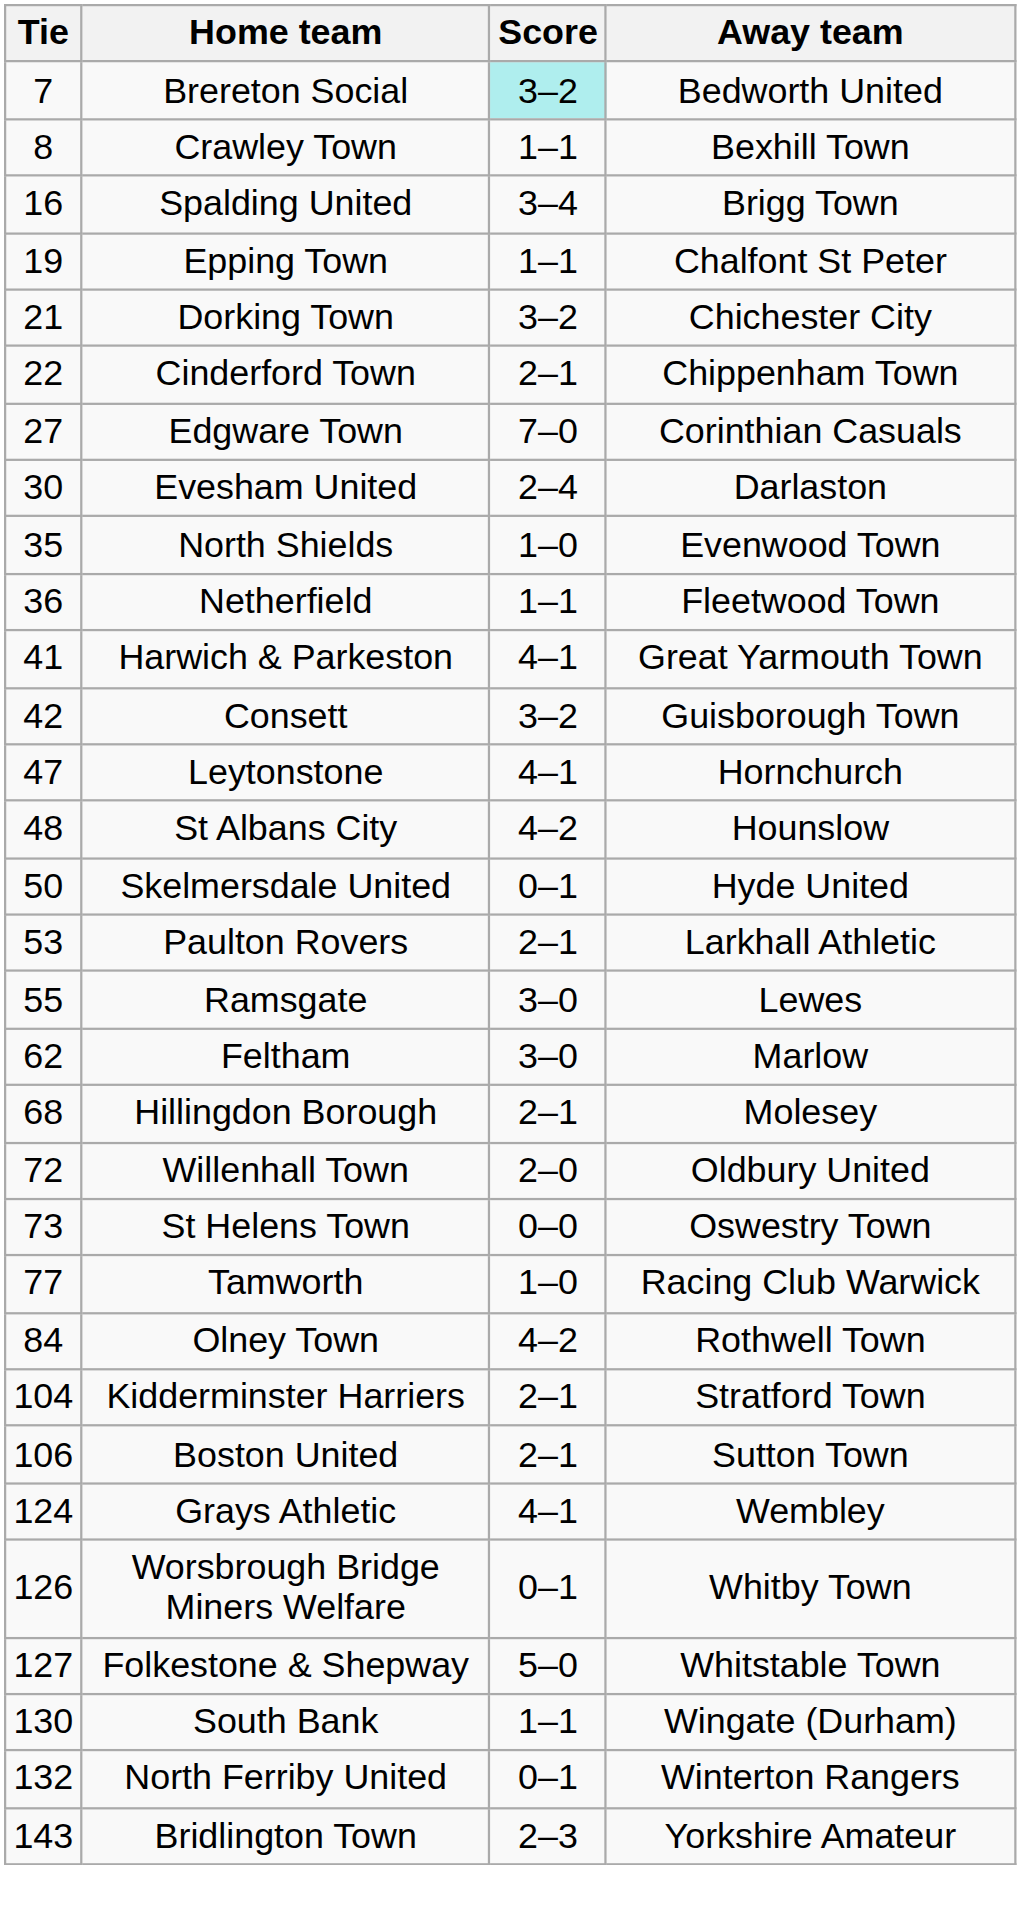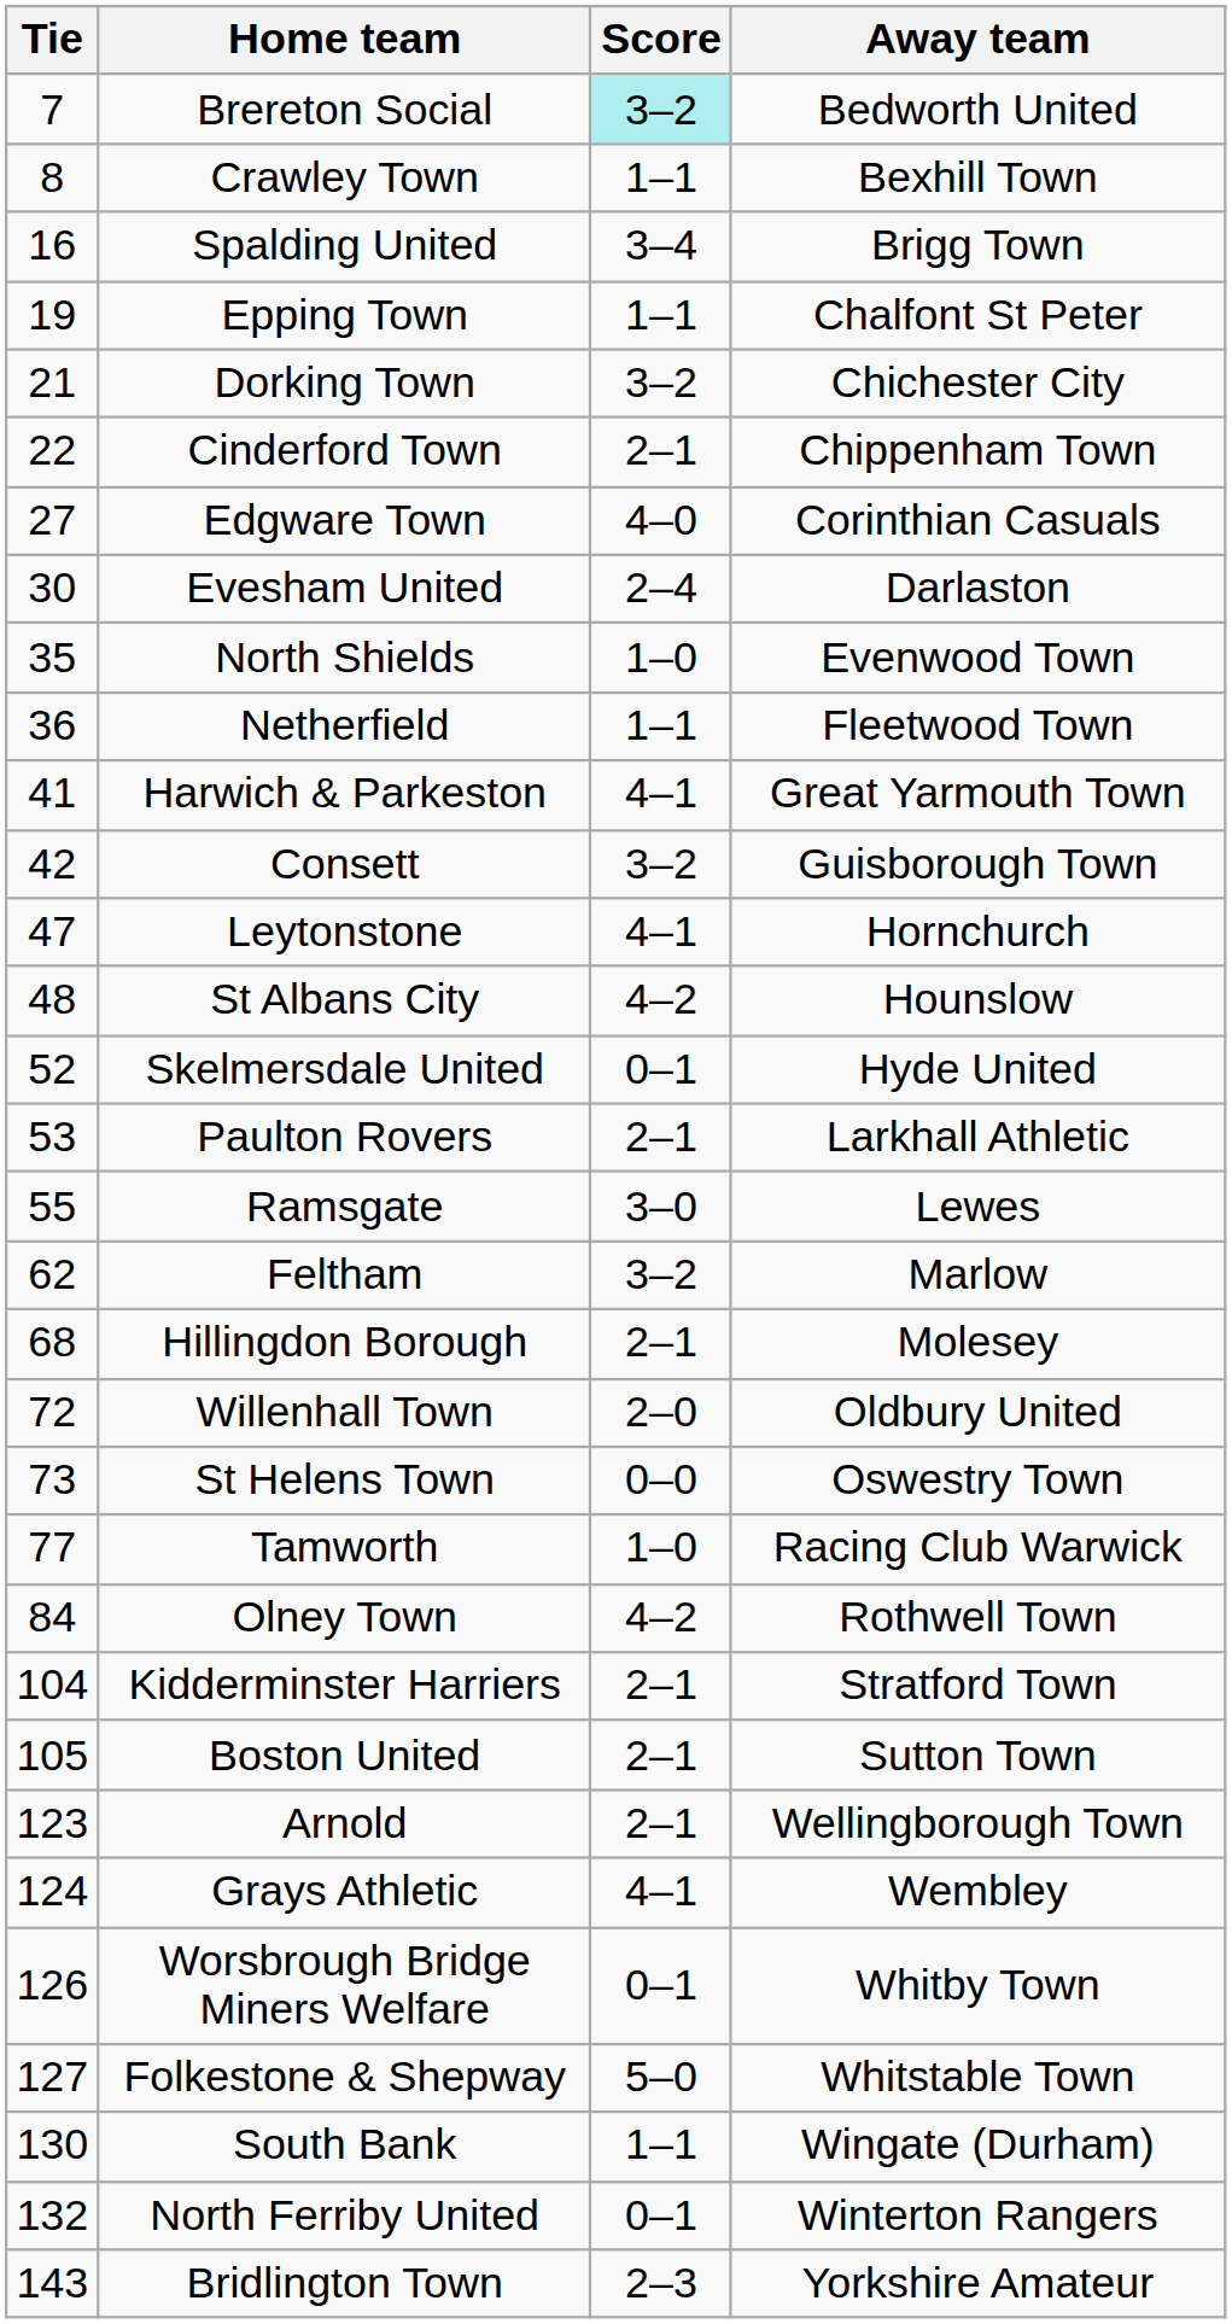 <table class="wikitable" style="text-align:center;">
 <tr>
 <th width=20>Tie</th>
 <th width=175>Home team</th>
 <th width=20>Score</th>
 <th width=175>Away team</th>
 </tr>
 <tr>
 <td>7</td>
 <td>Brereton Social</td>
 <td style="background: paleturquoise;">3–2</td>
 <td>Bedworth United</td>
 </tr>
 <tr>
 <td>8</td>
 <td>Crawley Town</td>
 <td>1–1</td>
 <td>Bexhill Town</td>
 </tr>
 <tr>
 <td>16</td>
 <td>Spalding United</td>
 <td>3–4</td>
 <td>Brigg Town</td>
 </tr>
 <tr>
 <td>19</td>
 <td>Epping Town</td>
 <td>1–1</td>
 <td>Chalfont St Peter</td>
 </tr>
 <tr>
 <td>21</td>
 <td>Dorking Town</td>
 <td>3–2</td>
 <td>Chichester City</td>
 </tr>
 <tr>
 <td>22</td>
 <td>Cinderford Town</td>
 <td>2–1</td>
 <td>Chippenham Town</td>
 </tr>
 <tr>
 <td>27</td>
 <td>Edgware Town</td>
-<td>7–0</td>
+<td>4–0</td>
 <td>Corinthian Casuals</td>
 </tr>
 <tr>
 <td>30</td>
 <td>Evesham United</td>
 <td>2–4</td>
 <td>Darlaston</td>
 </tr>
 <tr>
 <td>35</td>
 <td>North Shields</td>
 <td>1–0</td>
 <td>Evenwood Town</td>
 </tr>
 <tr>
 <td>36</td>
 <td>Netherfield</td>
 <td>1–1</td>
 <td>Fleetwood Town</td>
 </tr>
 <tr>
 <td>41</td>
 <td>Harwich & Parkeston</td>
 <td>4–1</td>
 <td>Great Yarmouth Town</td>
 </tr>
 <tr>
 <td>42</td>
 <td>Consett</td>
 <td>3–2</td>
 <td>Guisborough Town</td>
 </tr>
 <tr>
 <td>47</td>
 <td>Leytonstone</td>
 <td>4–1</td>
 <td>Hornchurch</td>
 </tr>
 <tr>
 <td>48</td>
 <td>St Albans City</td>
 <td>4–2</td>
 <td>Hounslow</td>
 </tr>
 <tr>
-<td>50</td>
+<td>52</td>
 <td>Skelmersdale United</td>
 <td>0–1</td>
 <td>Hyde United</td>
 </tr>
 <tr>
 <td>53</td>
 <td>Paulton Rovers</td>
 <td>2–1</td>
 <td>Larkhall Athletic</td>
 </tr>
 <tr>
 <td>55</td>
 <td>Ramsgate</td>
 <td>3–0</td>
 <td>Lewes</td>
 </tr>
 <tr>
 <td>62</td>
 <td>Feltham</td>
-<td>3–0</td>
+<td>3–2</td>
 <td>Marlow</td>
 </tr>
 <tr>
 <td>68</td>
 <td>Hillingdon Borough</td>
 <td>2–1</td>
 <td>Molesey</td>
 </tr>
 <tr>
 <td>72</td>
 <td>Willenhall Town</td>
 <td>2–0</td>
 <td>Oldbury United</td>
 </tr>
 <tr>
 <td>73</td>
 <td>St Helens Town</td>
 <td>0–0</td>
 <td>Oswestry Town</td>
 </tr>
 <tr>
 <td>77</td>
 <td>Tamworth</td>
 <td>1–0</td>
 <td>Racing Club Warwick</td>
 </tr>
 <tr>
 <td>84</td>
 <td>Olney Town</td>
 <td>4–2</td>
 <td>Rothwell Town</td>
 </tr>
 <tr>
 <td>104</td>
 <td>Kidderminster Harriers</td>
 <td>2–1</td>
 <td>Stratford Town</td>
 </tr>
 <tr>
-<td>106</td>
+<td>105</td>
 <td>Boston United</td>
 <td>2–1</td>
 <td>Sutton Town</td>
+</tr>
+<tr>
+<td>123</td>
+<td>Arnold</td>
+<td>2–1</td>
+<td>Wellingborough Town</td>
 </tr>
 <tr>
 <td>124</td>
 <td>Grays Athletic</td>
 <td>4–1</td>
 <td>Wembley</td>
 </tr>
 <tr>
 <td>126</td>
 <td>Worsbrough Bridge Miners Welfare</td>
 <td>0–1</td>
 <td>Whitby Town</td>
 </tr>
 <tr>
 <td>127</td>
 <td>Folkestone & Shepway</td>
 <td>5–0</td>
 <td>Whitstable Town</td>
 </tr>
 <tr>
 <td>130</td>
 <td>South Bank</td>
 <td>1–1</td>
 <td>Wingate (Durham)</td>
 </tr>
 <tr>
 <td>132</td>
 <td>North Ferriby United</td>
 <td>0–1</td>
 <td>Winterton Rangers</td>
 </tr>
 <tr>
 <td>143</td>
 <td>Bridlington Town</td>
 <td>2–3</td>
 <td>Yorkshire Amateur</td>
 </tr>
 </table>
